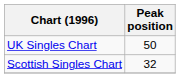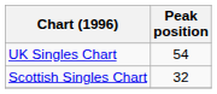 <table class="wikitable">
 <tr>
 <th align="center">Chart (1996)</th>
 <th align="center">Peak<br>position</th>
 </tr>
 <tr>
 <td><a href='#'>UK Singles Chart</a></td>
-<td align="center">50</td>
+<td align="center">54</td>
 </tr>
 <tr>
 <td><a href='#'>Scottish Singles Chart</a></td>
 <td align="center">32</td>
 </tr>
 <tr>
 </tr>
 </table>
